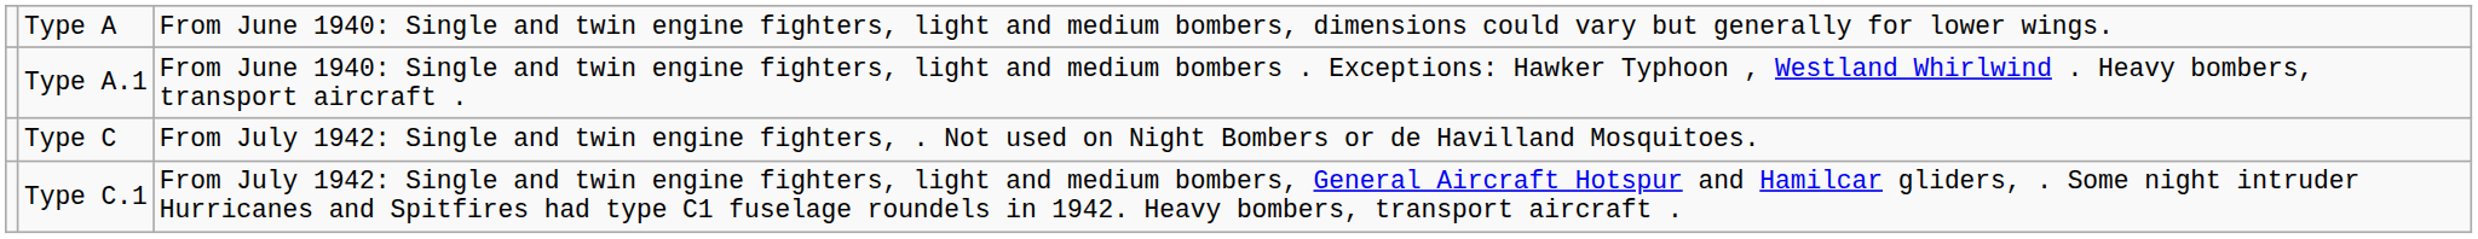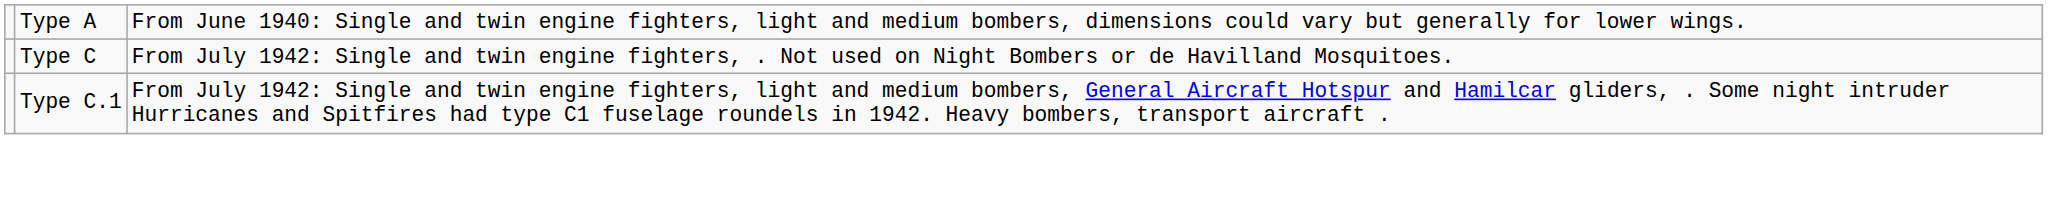 <table class="wikitable">
 <tr>
 <td class="noresize"></td>
 <td>Type A</td>
 <td>From June 1940: Single and twin engine fighters, light and medium bombers, dimensions could vary but generally  for lower wings.</td>
-</tr>
-<tr>
-<td></td>
-<td>Type A.1</td>
-<td>From June 1940: Single and twin engine fighters, light and medium bombers . Exceptions: Hawker Typhoon , <a href='#'>Westland Whirlwind</a> . Heavy bombers, transport aircraft .</td>
 </tr>
 <tr>
 <td></td>
 <td>Type C</td>
 <td>From July 1942: Single and twin engine fighters, . Not used on Night Bombers or de Havilland Mosquitoes.</td>
 </tr>
 <tr>
 <td></td>
 <td>Type C.1</td>
 <td>From July 1942: Single and twin engine fighters, light and medium bombers, <a href='#'>General Aircraft Hotspur</a> and <a href='#'>Hamilcar</a> gliders, . Some night intruder Hurricanes and Spitfires had  type C1 fuselage roundels in 1942. Heavy bombers, transport aircraft .</td>
 </tr>
 </table>
